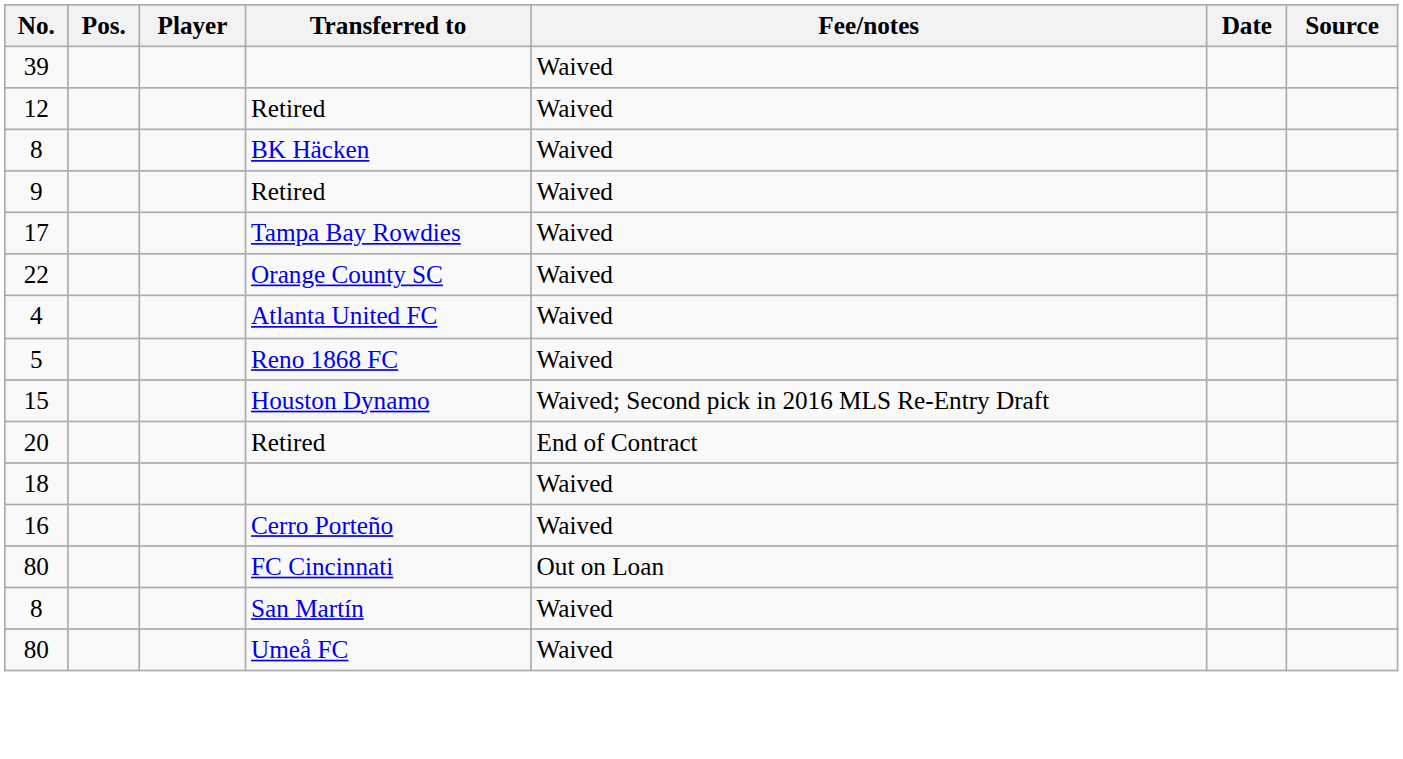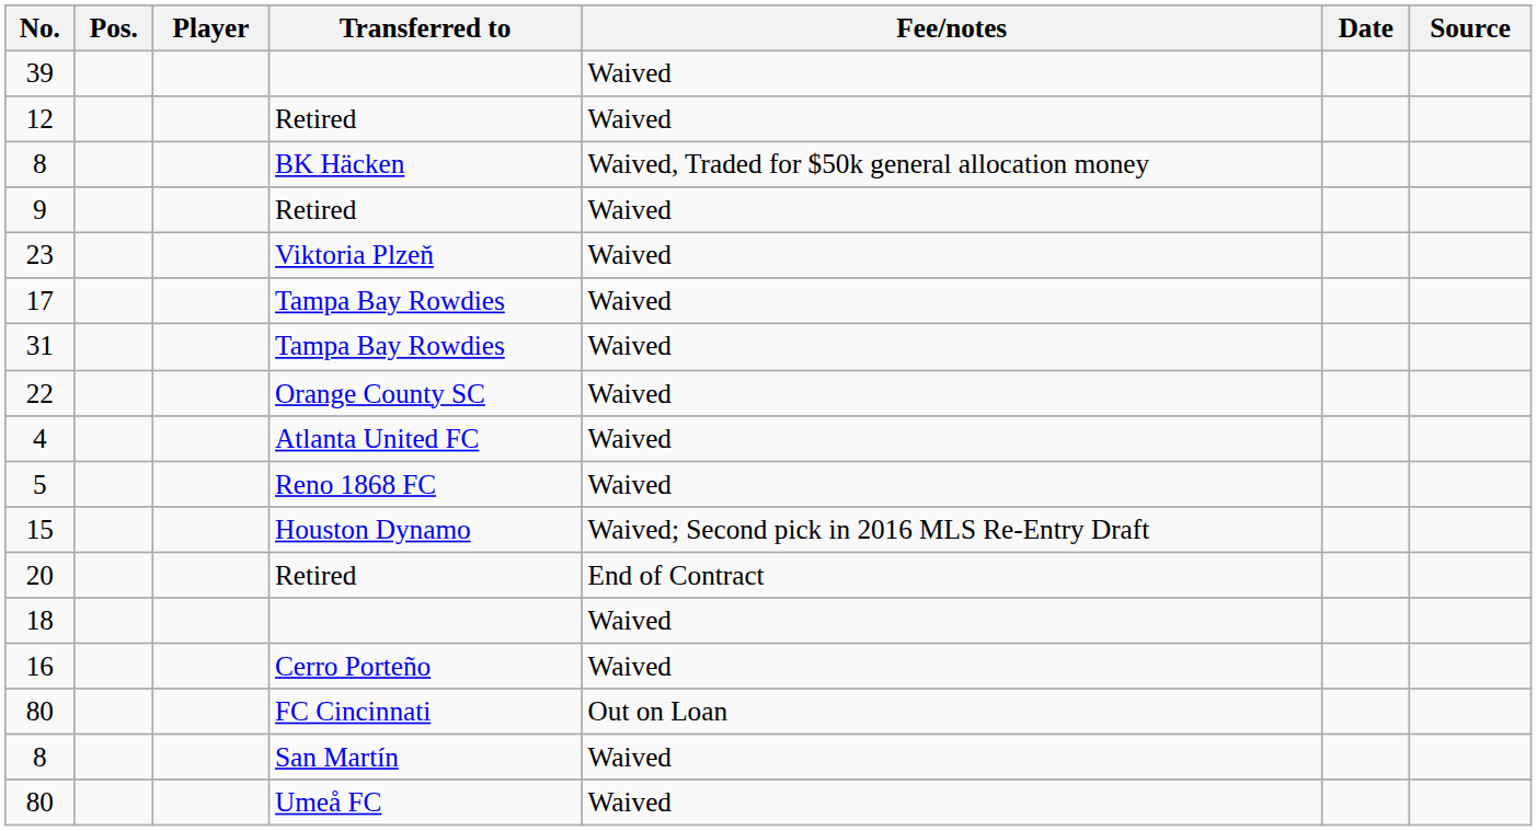 <table class="wikitable sortable" style="width:95%; text-align:center; font-size:95%; text-align:left;">
 <tr>
 <th>No.</th>
 <th><strong>Pos.</strong></th>
 <th><strong>Player</strong></th>
 <th><strong>Transferred to</strong></th>
 <th><strong>Fee/notes</strong></th>
 <th><strong>Date</strong></th>
 <th>Source</th>
 </tr>
 <tr>
 <td align=center>39</td>
 <td align=center></td>
 <td></td>
 <td></td>
 <td>Waived</td>
 <td></td>
 <td></td>
 </tr>
 <tr>
 <td align=center>12</td>
 <td align=center></td>
 <td></td>
 <td>Retired</td>
 <td>Waived</td>
 <td></td>
 <td></td>
 </tr>
 <tr>
 <td align=center>8</td>
 <td align=center></td>
 <td></td>
 <td> <a href='#'>BK Häcken</a></td>
-<td>Waived</td>
+<td>Waived, Traded for $50k general allocation money</td>
 <td></td>
 <td></td>
 </tr>
 <tr>
 <td align=center>9</td>
 <td align=center></td>
 <td></td>
 <td>Retired</td>
 <td>Waived</td>
 <td></td>
 <td></td>
 </tr>
 <tr>
+<td align=center>23</td>
+<td align=center></td>
+<td></td>
+<td> <a href='#'>Viktoria Plzeň</a></td>
+<td>Waived</td>
+<td></td>
+<td></td>
+</tr>
+<tr>
 <td align=center>17</td>
+<td align=center></td>
+<td></td>
+<td> <a href='#'>Tampa Bay Rowdies</a></td>
+<td>Waived</td>
+<td></td>
+<td></td>
+</tr>
+<tr>
+<td align=center>31</td>
 <td align=center></td>
 <td></td>
 <td> <a href='#'>Tampa Bay Rowdies</a></td>
 <td>Waived</td>
 <td></td>
 <td></td>
 </tr>
 <tr>
 <td align=center>22</td>
 <td align=center></td>
 <td></td>
 <td> <a href='#'>Orange County SC</a></td>
 <td>Waived</td>
 <td></td>
 <td></td>
 </tr>
 <tr>
 <td align=center>4</td>
 <td align=center></td>
 <td></td>
 <td> <a href='#'>Atlanta United FC</a></td>
 <td>Waived</td>
 <td></td>
 <td></td>
 </tr>
 <tr>
 <td align=center>5</td>
 <td align=center></td>
 <td></td>
 <td> <a href='#'>Reno 1868 FC</a></td>
 <td>Waived</td>
 <td></td>
 <td></td>
 </tr>
 <tr>
 <td align=center>15</td>
 <td align=center></td>
 <td></td>
 <td> <a href='#'>Houston Dynamo</a></td>
 <td>Waived; Second pick in 2016 MLS Re-Entry Draft</td>
 <td></td>
 <td></td>
 </tr>
 <tr>
 <td align=center>20</td>
 <td align=center></td>
 <td></td>
 <td>Retired</td>
 <td>End of Contract</td>
 <td></td>
 <td></td>
 </tr>
 <tr>
 <td align=center>18</td>
 <td align=center></td>
 <td></td>
 <td></td>
 <td>Waived</td>
 <td></td>
 <td></td>
 </tr>
 <tr>
 <td align=center>16</td>
 <td align=center></td>
 <td></td>
 <td> <a href='#'>Cerro Porteño</a></td>
 <td>Waived</td>
 <td></td>
 <td></td>
 </tr>
 <tr>
 <td align=center>80</td>
 <td align=center></td>
 <td></td>
 <td> <a href='#'>FC Cincinnati</a></td>
 <td>Out on Loan</td>
 <td></td>
 <td></td>
 </tr>
 <tr>
 <td align=center>8</td>
 <td align=center></td>
 <td></td>
 <td> <a href='#'>San Martín</a></td>
 <td>Waived</td>
 <td></td>
 <td></td>
 </tr>
 <tr>
 <td align=center>80</td>
 <td align=center></td>
 <td></td>
 <td> <a href='#'>Umeå FC</a></td>
 <td>Waived</td>
 <td></td>
 <td></td>
 </tr>
 </table>
